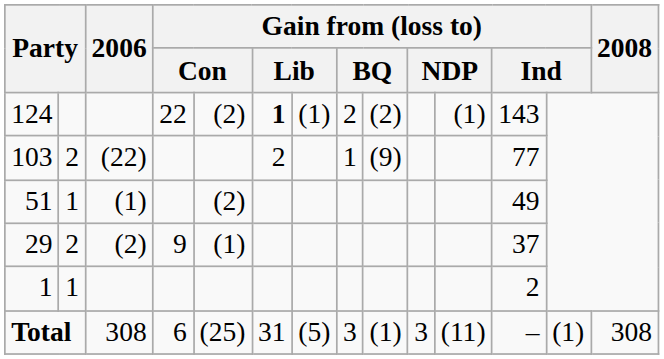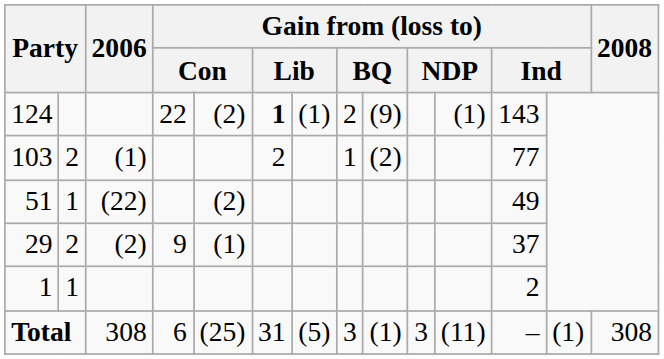 <table class="wikitable" style="text-align:right">
 <tr>
 <th rowspan="2" colspan="2">Party</th>
 <th rowspan="2">2006</th>
 <th colspan="10">Gain from (loss to)</th>
 <th rowspan="2">2008</th>
 </tr>
 <tr>
 <th colspan="2">Con</th>
 <th colspan="2">Lib</th>
 <th colspan="2">BQ</th>
 <th colspan="2">NDP</th>
 <th colspan="2">Ind</th>
 </tr>
 <tr>
 <td>124</td>
 <td></td>
 <td></td>
 <td>22</td>
 <td>(2)</td>
 <td><strong>1</strong></td>
 <td>(1)</td>
 <td>2</td>
-<td>(2)</td>
+<td>(9)</td>
 <td></td>
 <td>(1)</td>
 <td>143</td>
 </tr>
 <tr>
 <td>103</td>
 <td>2</td>
-<td>(22)</td>
+<td>(1)</td>
 <td></td>
 <td></td>
 <td>2</td>
 <td></td>
 <td>1</td>
-<td>(9)</td>
+<td>(2)</td>
 <td></td>
 <td></td>
 <td>77</td>
 </tr>
 <tr>
 <td>51</td>
 <td>1</td>
-<td>(1)</td>
+<td>(22)</td>
 <td></td>
 <td>(2)</td>
 <td></td>
 <td></td>
 <td></td>
 <td></td>
 <td></td>
 <td></td>
 <td>49</td>
 </tr>
 <tr>
 <td>29</td>
 <td>2</td>
 <td>(2)</td>
 <td>9</td>
 <td>(1)</td>
 <td></td>
 <td></td>
 <td></td>
 <td></td>
 <td></td>
 <td></td>
 <td>37</td>
 </tr>
 <tr>
 <td>1</td>
 <td>1</td>
 <td></td>
 <td></td>
 <td></td>
 <td></td>
 <td></td>
 <td></td>
 <td></td>
 <td></td>
 <td></td>
 <td>2</td>
 </tr>
 <tr>
 <td colspan="2" style="text-align:left;"><strong>Total</strong></td>
 <td>308</td>
 <td>6</td>
 <td>(25)</td>
 <td>31</td>
 <td>(5)</td>
 <td>3</td>
 <td>(1)</td>
 <td>3</td>
 <td>(11)</td>
 <td>–</td>
 <td>(1)</td>
 <td>308</td>
 </tr>
 </table>
